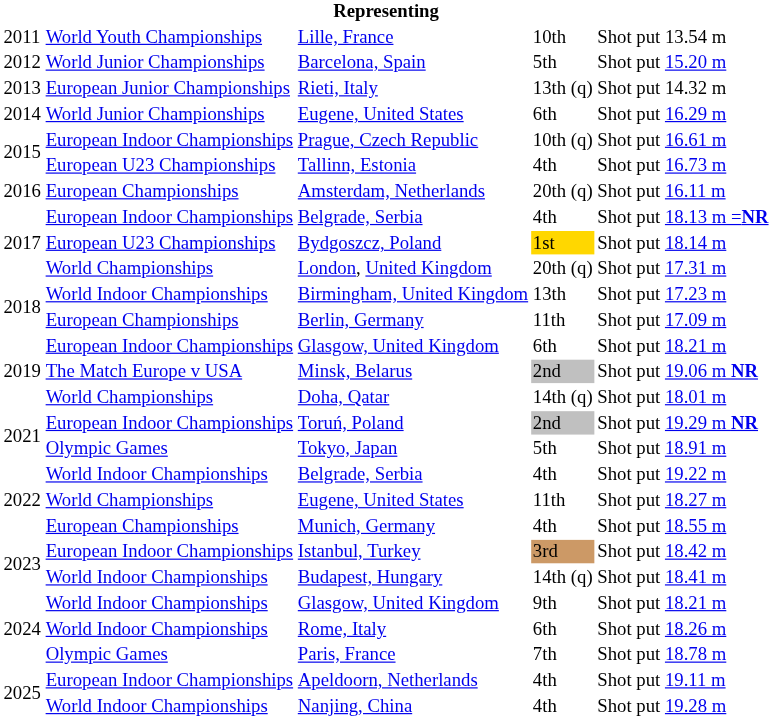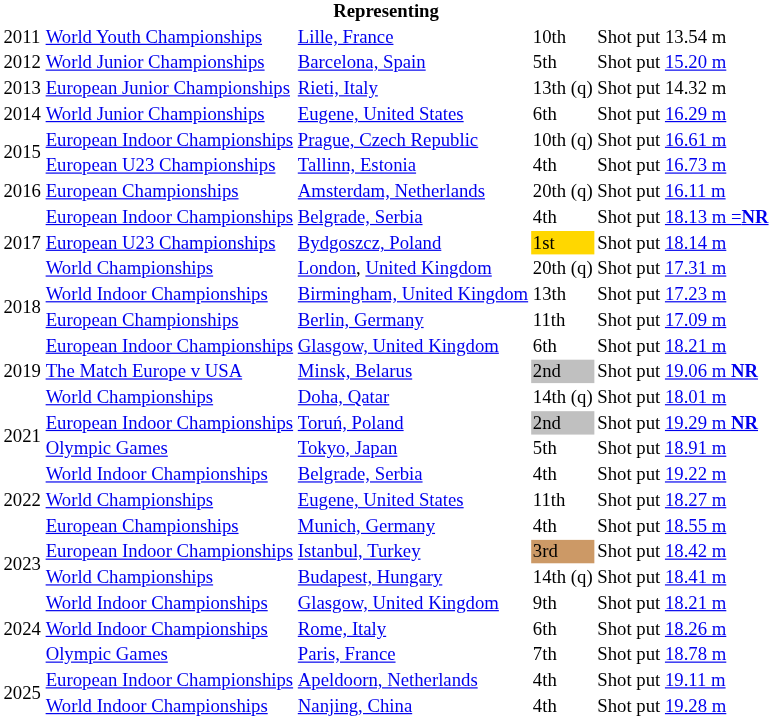 <table>
 <tr>
 <th colspan="6">Representing </th>
 </tr>
 <tr>
 <td>2011</td>
 <td><a href='#'>World Youth Championships</a></td>
 <td><a href='#'>Lille, France</a></td>
 <td>10th</td>
 <td>Shot put</td>
 <td>13.54 m</td>
 </tr>
 <tr>
 <td>2012</td>
 <td><a href='#'>World Junior Championships</a></td>
 <td><a href='#'>Barcelona, Spain</a></td>
 <td>5th</td>
 <td>Shot put</td>
 <td><a href='#'>15.20 m</a></td>
 </tr>
 <tr>
 <td>2013</td>
 <td><a href='#'>European Junior Championships</a></td>
 <td><a href='#'>Rieti, Italy</a></td>
 <td>13th (q)</td>
 <td>Shot put</td>
 <td>14.32 m</td>
 </tr>
 <tr>
 <td>2014</td>
 <td><a href='#'>World Junior Championships</a></td>
 <td><a href='#'>Eugene, United States</a></td>
 <td>6th</td>
 <td>Shot put</td>
 <td><a href='#'>16.29 m</a></td>
 </tr>
 <tr>
 <td rowspan=2>2015</td>
 <td><a href='#'>European Indoor Championships</a></td>
 <td><a href='#'>Prague, Czech Republic</a></td>
 <td>10th (q)</td>
 <td>Shot put</td>
 <td><a href='#'>16.61 m</a></td>
 </tr>
 <tr>
 <td><a href='#'>European U23 Championships</a></td>
 <td><a href='#'>Tallinn, Estonia</a></td>
 <td>4th</td>
 <td>Shot put</td>
 <td><a href='#'>16.73 m</a></td>
 </tr>
 <tr>
 <td>2016</td>
 <td><a href='#'>European Championships</a></td>
 <td><a href='#'>Amsterdam, Netherlands</a></td>
 <td>20th (q)</td>
 <td>Shot put</td>
 <td><a href='#'>16.11 m</a></td>
 </tr>
 <tr>
 <td rowspan=3>2017</td>
 <td><a href='#'>European Indoor Championships</a></td>
 <td><a href='#'>Belgrade, Serbia</a></td>
 <td>4th</td>
 <td>Shot put</td>
 <td><a href='#'>18.13 m =<strong>NR</strong></a></td>
 </tr>
 <tr>
 <td><a href='#'>European U23 Championships</a></td>
 <td><a href='#'>Bydgoszcz, Poland</a></td>
 <td bgcolor=gold>1st</td>
 <td>Shot put</td>
 <td><a href='#'>18.14 m</a></td>
 </tr>
 <tr>
 <td><a href='#'>World Championships</a></td>
 <td><a href='#'>London</a>, <a href='#'>United Kingdom</a></td>
 <td>20th (q)</td>
 <td>Shot put</td>
 <td><a href='#'>17.31 m</a></td>
 </tr>
 <tr>
 <td rowspan=2>2018</td>
 <td><a href='#'>World Indoor Championships</a></td>
 <td><a href='#'>Birmingham, United Kingdom</a></td>
 <td>13th</td>
 <td>Shot put</td>
 <td><a href='#'>17.23 m</a></td>
 </tr>
 <tr>
 <td><a href='#'>European Championships</a></td>
 <td><a href='#'>Berlin, Germany</a></td>
 <td>11th</td>
 <td>Shot put</td>
 <td><a href='#'>17.09 m</a></td>
 </tr>
 <tr>
 <td rowspan=3>2019</td>
 <td><a href='#'>European Indoor Championships</a></td>
 <td><a href='#'>Glasgow, United Kingdom</a></td>
 <td>6th</td>
 <td>Shot put</td>
 <td><a href='#'>18.21 m</a></td>
 </tr>
 <tr>
 <td><a href='#'>The Match Europe v USA</a></td>
 <td><a href='#'>Minsk, Belarus</a></td>
 <td bgcolor=silver>2nd</td>
 <td>Shot put</td>
 <td><a href='#'>19.06 m <strong>NR</strong></a></td>
 </tr>
 <tr>
 <td><a href='#'>World Championships</a></td>
 <td><a href='#'>Doha, Qatar</a></td>
 <td>14th (q)</td>
 <td>Shot put</td>
 <td><a href='#'>18.01 m</a></td>
 </tr>
 <tr>
 <td rowspan=2>2021</td>
 <td><a href='#'>European Indoor Championships</a></td>
 <td><a href='#'>Toruń, Poland</a></td>
 <td bgcolor=silver>2nd</td>
 <td>Shot put</td>
 <td><a href='#'>19.29 m <strong>NR</strong></a></td>
 </tr>
 <tr>
 <td><a href='#'>Olympic Games</a></td>
 <td><a href='#'>Tokyo, Japan</a></td>
 <td>5th</td>
 <td>Shot put</td>
 <td><a href='#'>18.91 m</a></td>
 </tr>
 <tr>
 <td rowspan=3>2022</td>
 <td><a href='#'>World Indoor Championships</a></td>
 <td><a href='#'>Belgrade, Serbia</a></td>
 <td>4th</td>
 <td>Shot put</td>
 <td><a href='#'>19.22 m</a></td>
 </tr>
 <tr>
 <td><a href='#'>World Championships</a></td>
 <td><a href='#'>Eugene, United States</a></td>
 <td>11th</td>
 <td>Shot put</td>
 <td><a href='#'>18.27 m</a></td>
 </tr>
 <tr>
 <td><a href='#'>European Championships</a></td>
 <td><a href='#'>Munich, Germany</a></td>
 <td>4th</td>
 <td>Shot put</td>
 <td><a href='#'>18.55 m</a></td>
 </tr>
 <tr>
 <td rowspan=2>2023</td>
 <td><a href='#'>European Indoor Championships</a></td>
 <td><a href='#'>Istanbul, Turkey</a></td>
 <td bgcolor="cc9966">3rd</td>
 <td>Shot put</td>
 <td><a href='#'>18.42 m</a></td>
 </tr>
 <tr>
-<td><a href='#'>World Indoor Championships</a></td>
+<td><a href='#'>World Championships</a></td>
 <td><a href='#'>Budapest, Hungary</a></td>
 <td>14th (q)</td>
 <td>Shot put</td>
 <td><a href='#'>18.41 m</a></td>
 </tr>
 <tr>
 <td rowspan=3>2024</td>
 <td><a href='#'>World Indoor Championships</a></td>
 <td><a href='#'>Glasgow, United Kingdom</a></td>
 <td>9th</td>
 <td>Shot put</td>
 <td><a href='#'>18.21 m</a></td>
 </tr>
 <tr>
 <td><a href='#'>World Indoor Championships</a></td>
 <td><a href='#'>Rome, Italy</a></td>
 <td>6th</td>
 <td>Shot put</td>
 <td><a href='#'>18.26 m</a></td>
 </tr>
 <tr>
 <td><a href='#'>Olympic Games</a></td>
 <td><a href='#'>Paris, France</a></td>
 <td>7th</td>
 <td>Shot put</td>
 <td><a href='#'>18.78 m</a></td>
 </tr>
 <tr>
 <td rowspan=2>2025</td>
 <td><a href='#'>European Indoor Championships</a></td>
 <td><a href='#'>Apeldoorn, Netherlands</a></td>
 <td>4th</td>
 <td>Shot put</td>
 <td><a href='#'>19.11 m</a></td>
 </tr>
 <tr>
 <td><a href='#'>World Indoor Championships</a></td>
 <td><a href='#'>Nanjing, China</a></td>
 <td>4th</td>
 <td>Shot put</td>
 <td><a href='#'>19.28 m</a></td>
 </tr>
 </table>
